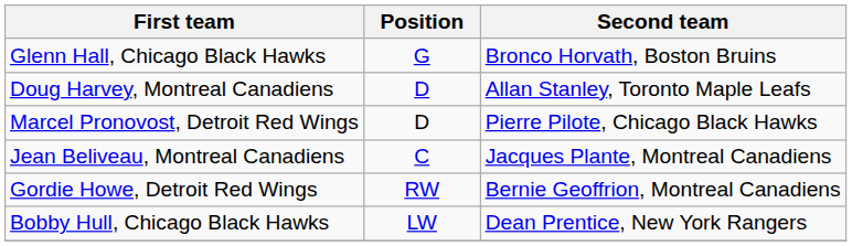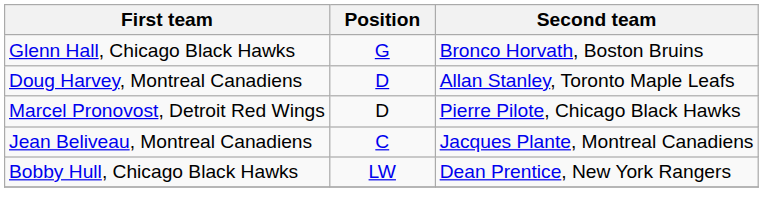 <table class="wikitable">
 <tr>
 <th>First team</th>
 <th>  Position  </th>
 <th>Second team</th>
 </tr>
 <tr>
 <td><a href='#'>Glenn Hall</a>, Chicago Black Hawks</td>
 <td align=center><a href='#'>G</a></td>
 <td><a href='#'>Bronco Horvath</a>, Boston Bruins</td>
 </tr>
 <tr>
 <td><a href='#'>Doug Harvey</a>, Montreal Canadiens</td>
 <td align=center><a href='#'>D</a></td>
 <td><a href='#'>Allan Stanley</a>, Toronto Maple Leafs</td>
 </tr>
 <tr>
 <td><a href='#'>Marcel Pronovost</a>, Detroit Red Wings</td>
 <td align=center>D</td>
 <td><a href='#'>Pierre Pilote</a>, Chicago Black Hawks</td>
 </tr>
 <tr>
 <td><a href='#'>Jean Beliveau</a>, Montreal Canadiens</td>
 <td align=center><a href='#'>C</a></td>
 <td><a href='#'>Jacques Plante</a>, Montreal Canadiens</td>
 </tr>
 <tr>
-<td><a href='#'>Gordie Howe</a>, Detroit Red Wings</td>
-<td align=center><a href='#'>RW</a></td>
-<td><a href='#'>Bernie Geoffrion</a>, Montreal Canadiens</td>
-</tr>
-<tr>
 <td><a href='#'>Bobby Hull</a>, Chicago Black Hawks</td>
 <td align=center><a href='#'>LW</a></td>
 <td><a href='#'>Dean Prentice</a>, New York Rangers</td>
 </tr>
 <tr>
 </tr>
 </table>
